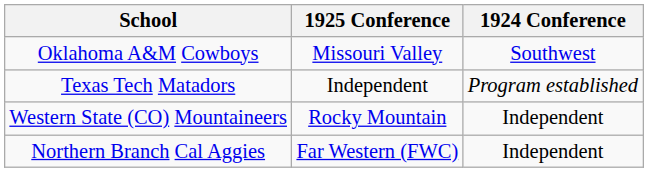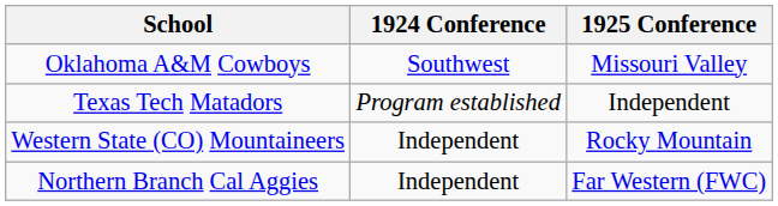 <table class="wikitable sortable">
 <tr>
 <th>School</th>
+<th>1924 Conference</th>
 <th>1925 Conference</th>
-<th>1924 Conference</th>
 </tr>
 <tr style="text-align:center;">
 <td><a href='#'>Oklahoma A&M</a> <a href='#'>Cowboys</a></td>
+<td><a href='#'>Southwest</a></td>
 <td><a href='#'>Missouri Valley</a></td>
-<td><a href='#'>Southwest</a></td>
 </tr>
 <tr style="text-align:center;">
 <td><a href='#'>Texas Tech</a> <a href='#'>Matadors</a></td>
+<td><em>Program established</em></td>
 <td>Independent</td>
-<td><em>Program established</em></td>
 </tr>
 <tr style="text-align:center;">
 <td><a href='#'>Western State (CO)</a> <a href='#'>Mountaineers</a></td>
+<td>Independent</td>
 <td><a href='#'>Rocky Mountain</a></td>
-<td>Independent</td>
 </tr>
 <tr style="text-align:center;">
 <td><a href='#'>Northern Branch</a> <a href='#'>Cal Aggies</a></td>
+<td>Independent</td>
 <td><a href='#'>Far Western (FWC)</a></td>
-<td>Independent</td>
 </tr>
 </table>
